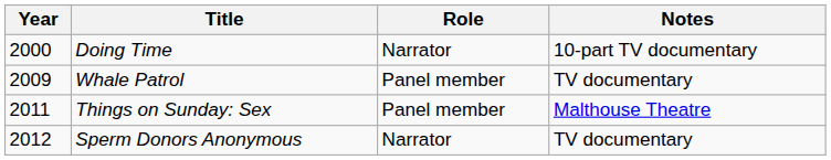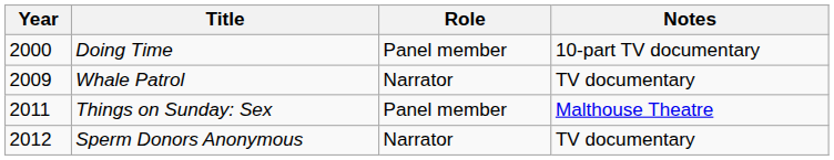 <table class="wikitable" style="width:55%;">
 <tr>
 <th>Year</th>
 <th>Title</th>
 <th>Role</th>
 <th>Notes</th>
 </tr>
 <tr>
 <td>2000</td>
 <td><em>Doing Time</em></td>
-<td>Narrator</td>
+<td>Panel member</td>
 <td>10-part TV documentary</td>
 </tr>
 <tr>
 <td>2009</td>
 <td><em>Whale Patrol</em></td>
-<td>Panel member</td>
+<td>Narrator</td>
 <td>TV documentary</td>
 </tr>
 <tr>
 <td>2011</td>
 <td><em>Things on Sunday: Sex</em></td>
 <td>Panel member</td>
 <td><a href='#'>Malthouse Theatre</a></td>
 </tr>
 <tr>
 <td>2012</td>
 <td><em>Sperm Donors Anonymous</em></td>
 <td>Narrator</td>
 <td>TV documentary</td>
 </tr>
 </table>
